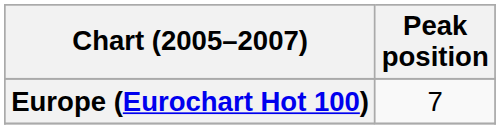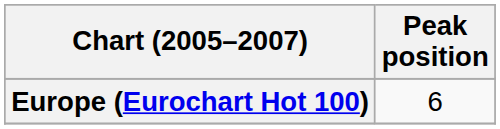 <table class="wikitable sortable plainrowheaders" style="text-align:center">
 <tr>
 <th>Chart (2005–2007)</th>
 <th>Peak<br>position</th>
 </tr>
 <tr>
 </tr>
 <tr>
 </tr>
 <tr>
 <th scope="row">Europe (<a href='#'>Eurochart Hot 100</a>)</th>
-<td>7</td>
+<td>6</td>
 </tr>
 <tr>
 </tr>
 <tr>
 </tr>
 <tr>
 </tr>
 <tr>
 </tr>
 </table>
